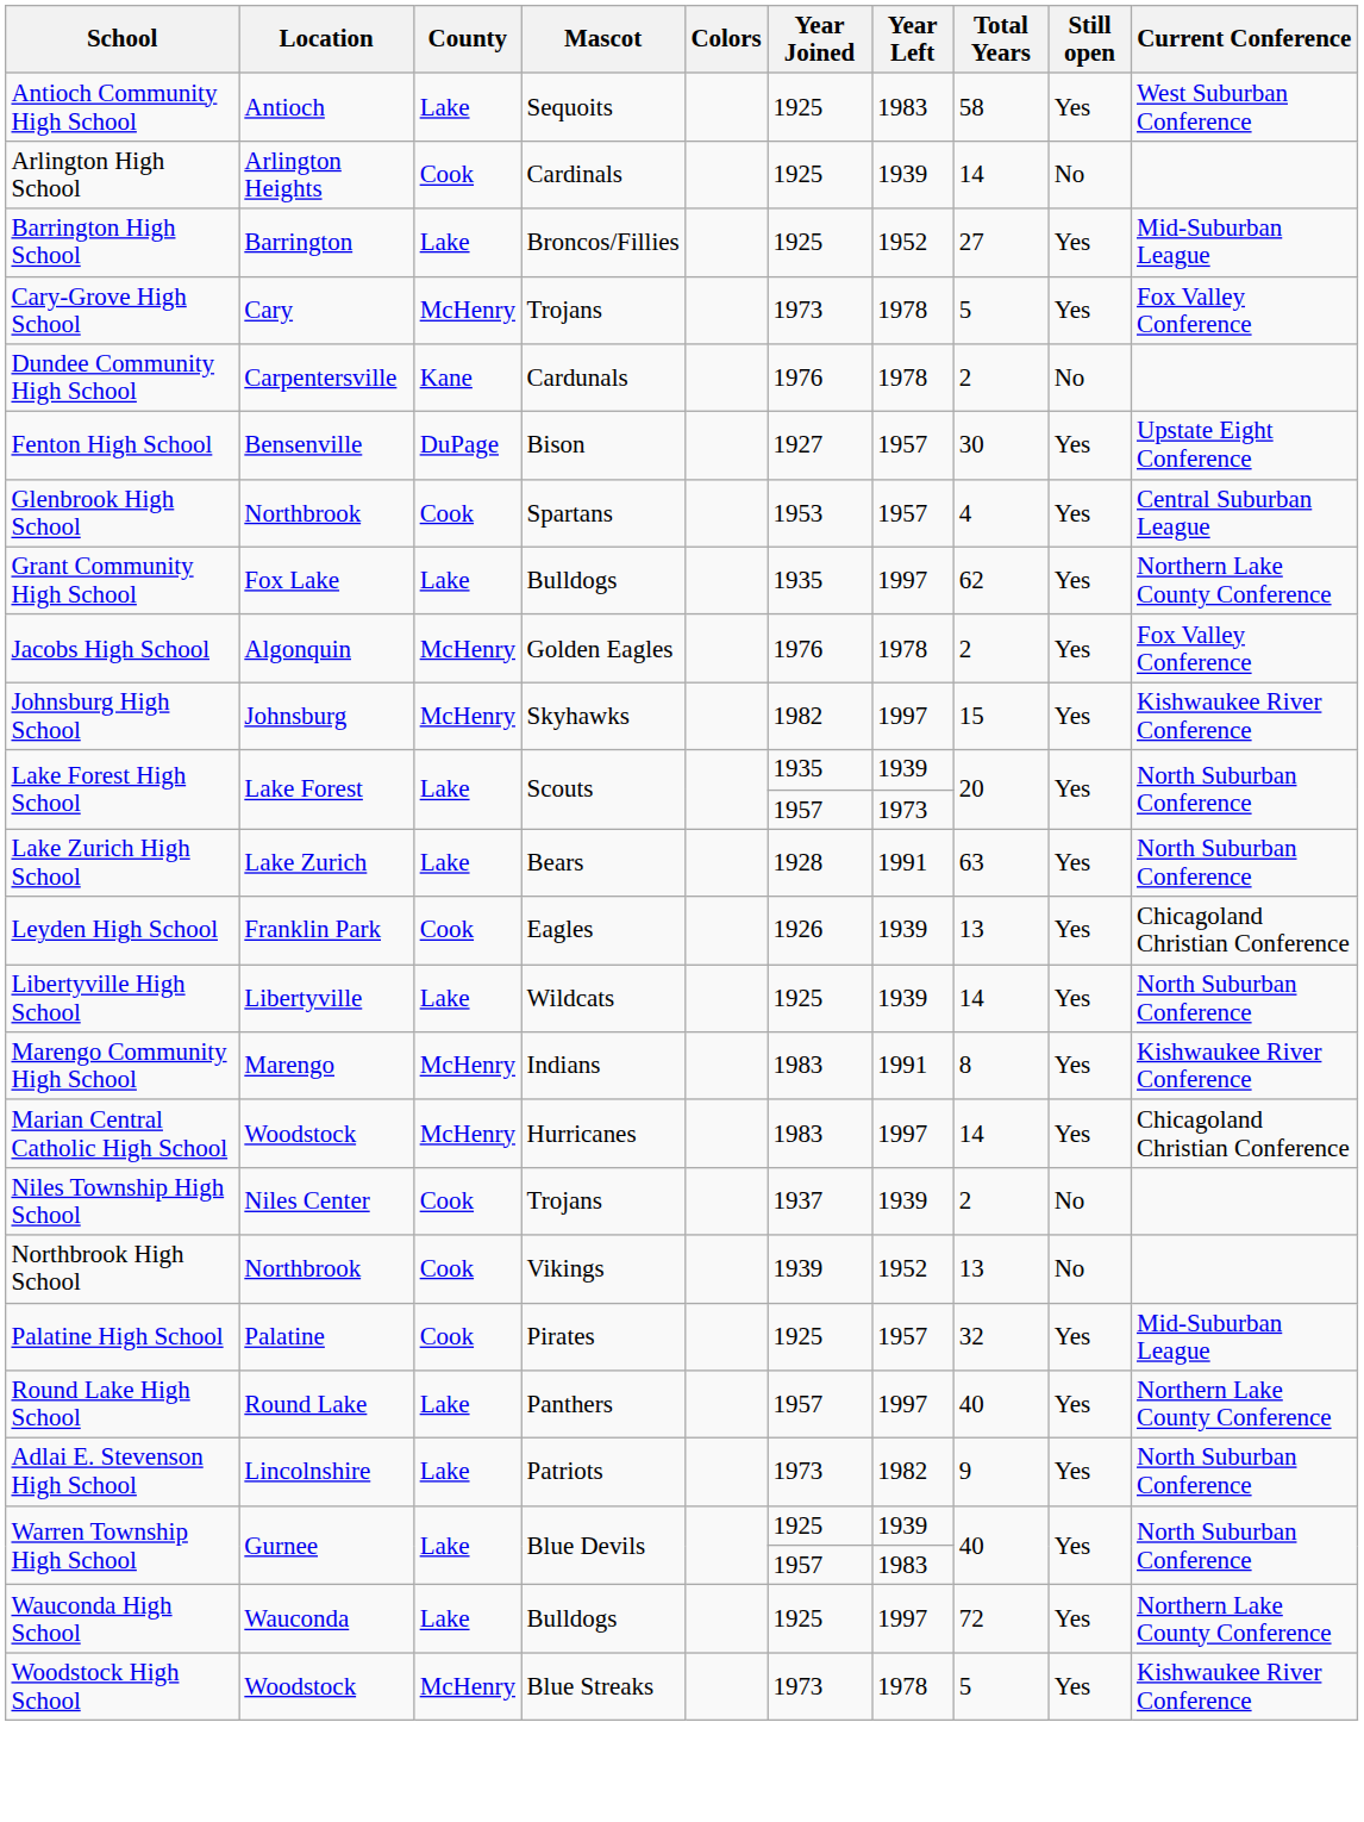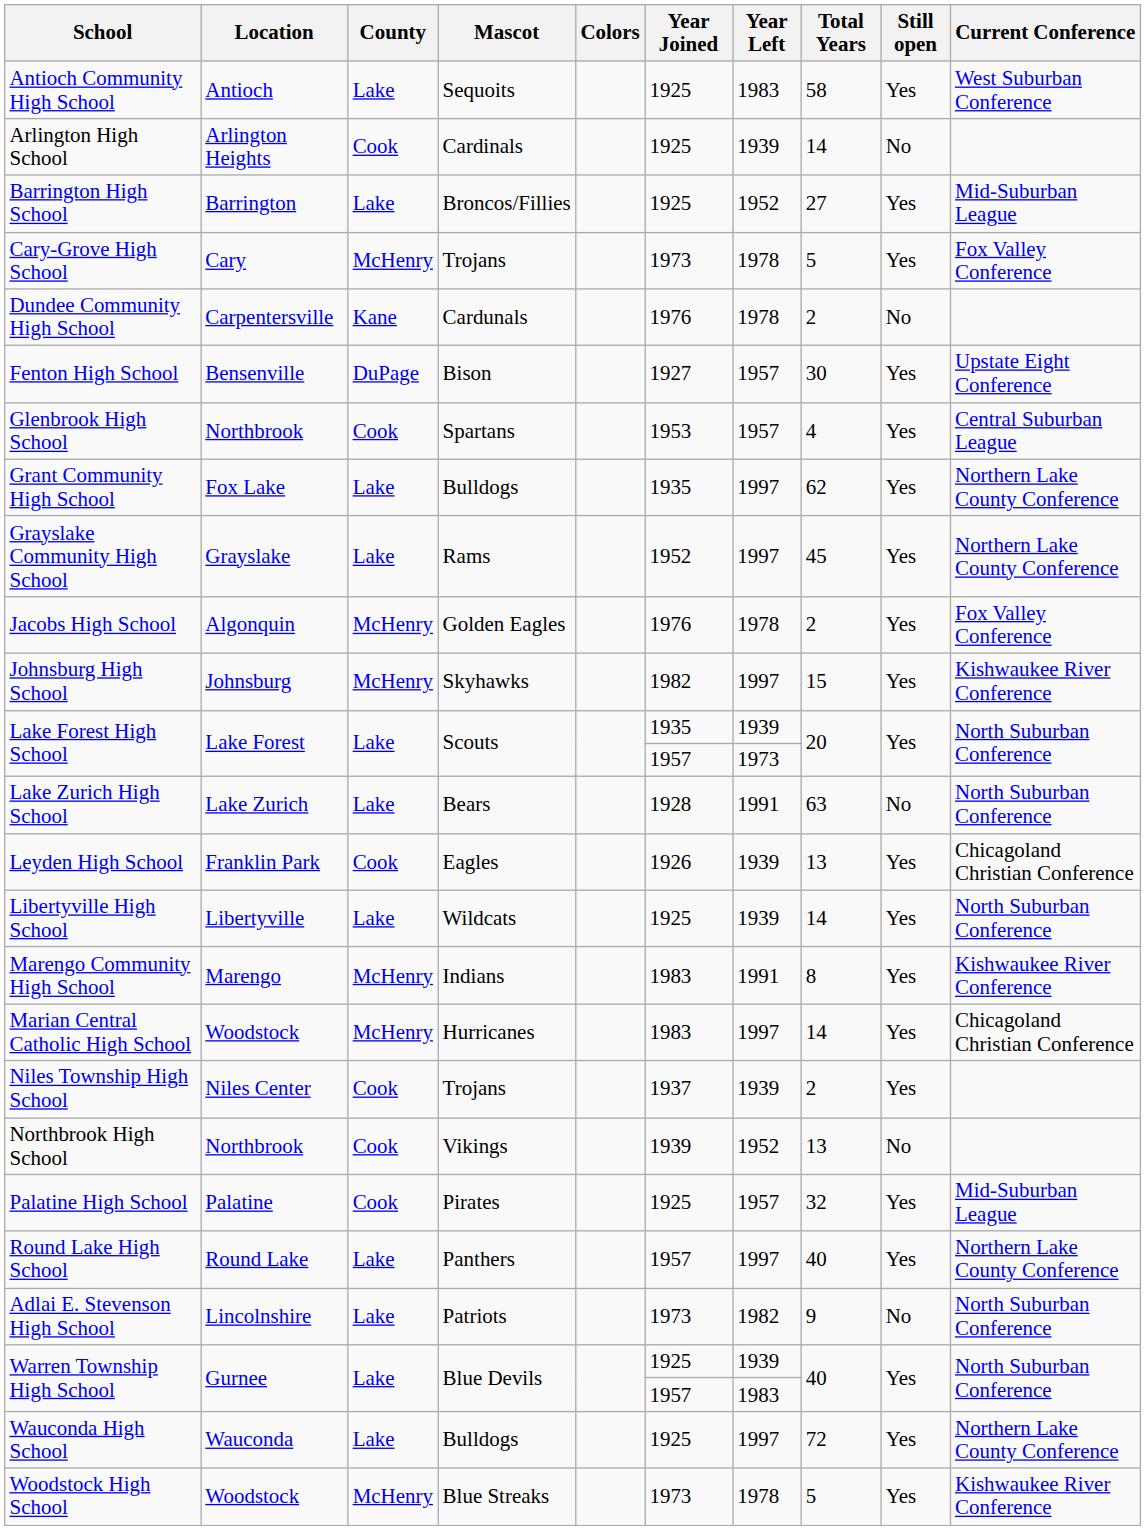 <table class="wikitable sortable" style="font-size:100%;">
 <tr>
 <th><strong>School</strong></th>
 <th><strong>Location</strong></th>
 <th><strong>County</strong></th>
 <th><strong>Mascot</strong></th>
 <th><strong>Colors</strong></th>
 <th><strong>Year Joined</strong></th>
 <th><strong>Year Left</strong></th>
 <th>Total Years</th>
 <th>Still open</th>
 <th>Current Conference</th>
 </tr>
 <tr>
 <td><a href='#'>Antioch Community High School</a></td>
 <td><a href='#'>Antioch</a></td>
 <td><a href='#'>Lake</a></td>
 <td>Sequoits</td>
 <td> </td>
 <td>1925</td>
 <td>1983</td>
 <td>58</td>
 <td>Yes</td>
 <td><a href='#'>West Suburban Conference</a></td>
 </tr>
 <tr>
 <td>Arlington High School</td>
 <td><a href='#'>Arlington Heights</a></td>
 <td><a href='#'>Cook</a></td>
 <td>Cardinals</td>
 <td> </td>
 <td>1925</td>
 <td>1939</td>
 <td>14</td>
 <td>No</td>
 <td></td>
 </tr>
 <tr>
 <td><a href='#'>Barrington High School</a></td>
 <td><a href='#'>Barrington</a></td>
 <td><a href='#'>Lake</a></td>
 <td>Broncos/Fillies</td>
 <td>  </td>
 <td>1925</td>
 <td>1952</td>
 <td>27</td>
 <td>Yes</td>
 <td><a href='#'>Mid-Suburban League</a></td>
 </tr>
 <tr>
 <td><a href='#'>Cary-Grove High School</a></td>
 <td><a href='#'>Cary</a></td>
 <td><a href='#'>McHenry</a></td>
 <td>Trojans</td>
 <td> </td>
 <td>1973</td>
 <td>1978</td>
 <td>5</td>
 <td>Yes</td>
 <td><a href='#'>Fox Valley Conference</a></td>
 </tr>
 <tr>
 <td><a href='#'>Dundee Community High School</a></td>
 <td><a href='#'>Carpentersville</a></td>
 <td><a href='#'>Kane</a></td>
 <td>Cardunals</td>
 <td> </td>
 <td>1976</td>
 <td>1978</td>
 <td>2</td>
 <td>No</td>
 <td></td>
 </tr>
 <tr>
 <td><a href='#'>Fenton High School</a></td>
 <td><a href='#'>Bensenville</a></td>
 <td><a href='#'>DuPage</a></td>
 <td>Bison</td>
 <td> </td>
 <td>1927</td>
 <td>1957</td>
 <td>30</td>
 <td>Yes</td>
 <td><a href='#'>Upstate Eight Conference</a></td>
 </tr>
 <tr>
 <td><a href='#'>Glenbrook High School</a></td>
 <td><a href='#'>Northbrook</a></td>
 <td><a href='#'>Cook</a></td>
 <td>Spartans</td>
 <td> </td>
 <td>1953</td>
 <td>1957</td>
 <td>4</td>
 <td>Yes</td>
 <td><a href='#'>Central Suburban League</a></td>
 </tr>
 <tr>
 <td><a href='#'>Grant Community High School</a></td>
 <td><a href='#'>Fox Lake</a></td>
 <td><a href='#'>Lake</a></td>
 <td>Bulldogs</td>
 <td> </td>
 <td>1935</td>
 <td>1997</td>
 <td>62</td>
 <td>Yes</td>
 <td><a href='#'>Northern Lake County Conference</a></td>
 </tr>
 <tr>
+<td><a href='#'>Grayslake Community High School</a></td>
+<td><a href='#'>Grayslake</a></td>
+<td><a href='#'>Lake</a></td>
+<td>Rams</td>
+<td> </td>
+<td>1952</td>
+<td>1997</td>
+<td>45</td>
+<td>Yes</td>
+<td><a href='#'>Northern Lake County Conference</a></td>
+</tr>
+<tr>
 <td><a href='#'>Jacobs High School</a></td>
 <td><a href='#'>Algonquin</a></td>
 <td><a href='#'>McHenry</a></td>
 <td>Golden Eagles</td>
 <td> </td>
 <td>1976</td>
 <td>1978</td>
 <td>2</td>
 <td>Yes</td>
 <td><a href='#'>Fox Valley Conference</a></td>
 </tr>
 <tr>
 <td><a href='#'>Johnsburg High School</a></td>
 <td><a href='#'>Johnsburg</a></td>
 <td><a href='#'>McHenry</a></td>
 <td>Skyhawks</td>
 <td> </td>
 <td>1982</td>
 <td>1997</td>
 <td>15</td>
 <td>Yes</td>
 <td><a href='#'>Kishwaukee River Conference</a></td>
 </tr>
 <tr>
 <td rowspan="2"><a href='#'>Lake Forest High School</a></td>
 <td rowspan="2"><a href='#'>Lake Forest</a></td>
 <td rowspan="2"><a href='#'>Lake</a></td>
 <td rowspan="2">Scouts</td>
 <td rowspan="2"> </td>
 <td>1935</td>
 <td>1939</td>
 <td rowspan="2">20</td>
 <td rowspan="2">Yes</td>
 <td rowspan="2"><a href='#'>North Suburban Conference</a></td>
 </tr>
 <tr>
 <td>1957</td>
 <td>1973</td>
 </tr>
 <tr>
 <td><a href='#'>Lake Zurich High School</a></td>
 <td><a href='#'>Lake Zurich</a></td>
 <td><a href='#'>Lake</a></td>
 <td>Bears</td>
 <td> </td>
 <td>1928</td>
 <td>1991</td>
 <td>63</td>
-<td>Yes</td>
+<td>No</td>
 <td><a href='#'>North Suburban Conference</a></td>
 </tr>
 <tr>
 <td><a href='#'>Leyden High School</a></td>
 <td><a href='#'>Franklin Park</a></td>
 <td><a href='#'>Cook</a></td>
 <td>Eagles</td>
 <td> </td>
 <td>1926</td>
 <td>1939</td>
 <td>13</td>
 <td>Yes</td>
 <td>Chicagoland Christian Conference</td>
 </tr>
 <tr>
 <td><a href='#'>Libertyville High School</a></td>
 <td><a href='#'>Libertyville</a></td>
 <td><a href='#'>Lake</a></td>
 <td>Wildcats</td>
 <td> </td>
 <td>1925</td>
 <td>1939</td>
 <td>14</td>
 <td>Yes</td>
 <td><a href='#'>North Suburban Conference</a></td>
 </tr>
 <tr>
 <td><a href='#'>Marengo Community High School</a></td>
 <td><a href='#'>Marengo</a></td>
 <td><a href='#'>McHenry</a></td>
 <td>Indians</td>
 <td> </td>
 <td>1983</td>
 <td>1991</td>
 <td>8</td>
 <td>Yes</td>
 <td><a href='#'>Kishwaukee River Conference</a></td>
 </tr>
 <tr>
 <td><a href='#'>Marian Central Catholic High School</a></td>
 <td><a href='#'>Woodstock</a></td>
 <td><a href='#'>McHenry</a></td>
 <td>Hurricanes</td>
 <td>  </td>
 <td>1983</td>
 <td>1997</td>
 <td>14</td>
 <td>Yes</td>
 <td>Chicagoland Christian Conference</td>
 </tr>
 <tr>
 <td><a href='#'>Niles Township High School</a></td>
 <td><a href='#'>Niles Center</a></td>
 <td><a href='#'>Cook</a></td>
 <td>Trojans</td>
 <td> </td>
 <td>1937</td>
 <td>1939</td>
 <td>2</td>
-<td>No</td>
+<td>Yes</td>
 <td></td>
 </tr>
 <tr>
 <td>Northbrook High School</td>
 <td><a href='#'>Northbrook</a></td>
 <td><a href='#'>Cook</a></td>
 <td>Vikings</td>
 <td></td>
 <td>1939</td>
 <td>1952</td>
 <td>13</td>
 <td>No</td>
 <td></td>
 </tr>
 <tr>
 <td><a href='#'>Palatine High School</a></td>
 <td><a href='#'>Palatine</a></td>
 <td><a href='#'>Cook</a></td>
 <td>Pirates</td>
 <td> </td>
 <td>1925</td>
 <td>1957</td>
 <td>32</td>
 <td>Yes</td>
 <td><a href='#'>Mid-Suburban League</a></td>
 </tr>
 <tr>
 <td><a href='#'>Round Lake High School</a></td>
 <td><a href='#'>Round Lake</a></td>
 <td><a href='#'>Lake</a></td>
 <td>Panthers</td>
 <td> </td>
 <td>1957</td>
 <td>1997</td>
 <td>40</td>
 <td>Yes</td>
 <td><a href='#'>Northern Lake County Conference</a></td>
 </tr>
 <tr>
 <td><a href='#'>Adlai E. Stevenson High School</a></td>
 <td><a href='#'>Lincolnshire</a></td>
 <td><a href='#'>Lake</a></td>
 <td>Patriots</td>
 <td> </td>
 <td>1973</td>
 <td>1982</td>
 <td>9</td>
-<td>Yes</td>
+<td>No</td>
 <td><a href='#'>North Suburban Conference</a></td>
 </tr>
 <tr>
 <td rowspan="2"><a href='#'>Warren Township High School</a></td>
 <td rowspan="2"><a href='#'>Gurnee</a></td>
 <td rowspan="2"><a href='#'>Lake</a></td>
 <td rowspan="2">Blue Devils</td>
 <td rowspan="2"> </td>
 <td>1925</td>
 <td>1939</td>
 <td rowspan="2">40</td>
 <td rowspan="2">Yes</td>
 <td rowspan="2"><a href='#'>North Suburban Conference</a></td>
 </tr>
 <tr>
 <td>1957</td>
 <td>1983</td>
 </tr>
 <tr>
 <td><a href='#'>Wauconda High School</a></td>
 <td><a href='#'>Wauconda</a></td>
 <td><a href='#'>Lake</a></td>
 <td>Bulldogs</td>
 <td> </td>
 <td>1925</td>
 <td>1997</td>
 <td>72</td>
 <td>Yes</td>
 <td><a href='#'>Northern Lake County Conference</a></td>
 </tr>
 <tr>
 <td><a href='#'>Woodstock High School</a></td>
 <td><a href='#'>Woodstock</a></td>
 <td><a href='#'>McHenry</a></td>
 <td>Blue Streaks</td>
 <td> </td>
 <td>1973</td>
 <td>1978</td>
 <td>5</td>
 <td>Yes</td>
 <td><a href='#'>Kishwaukee River Conference</a></td>
 </tr>
 </table>
